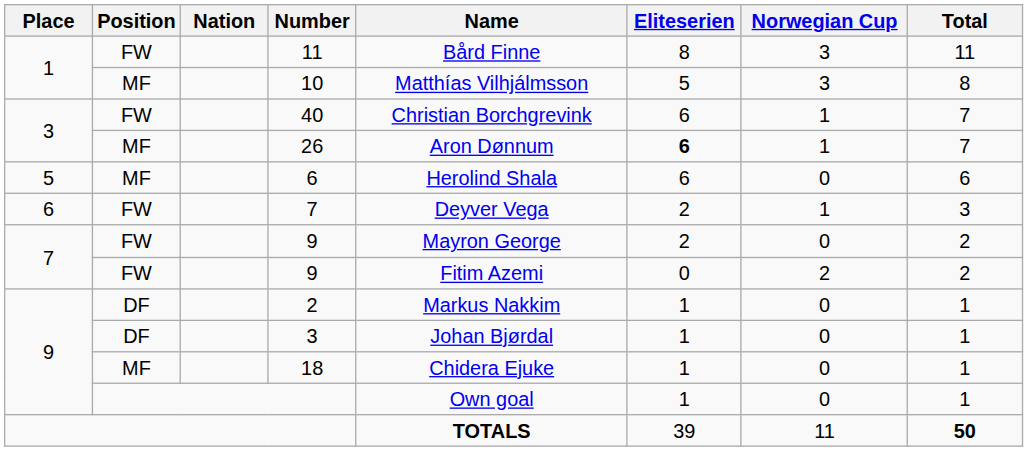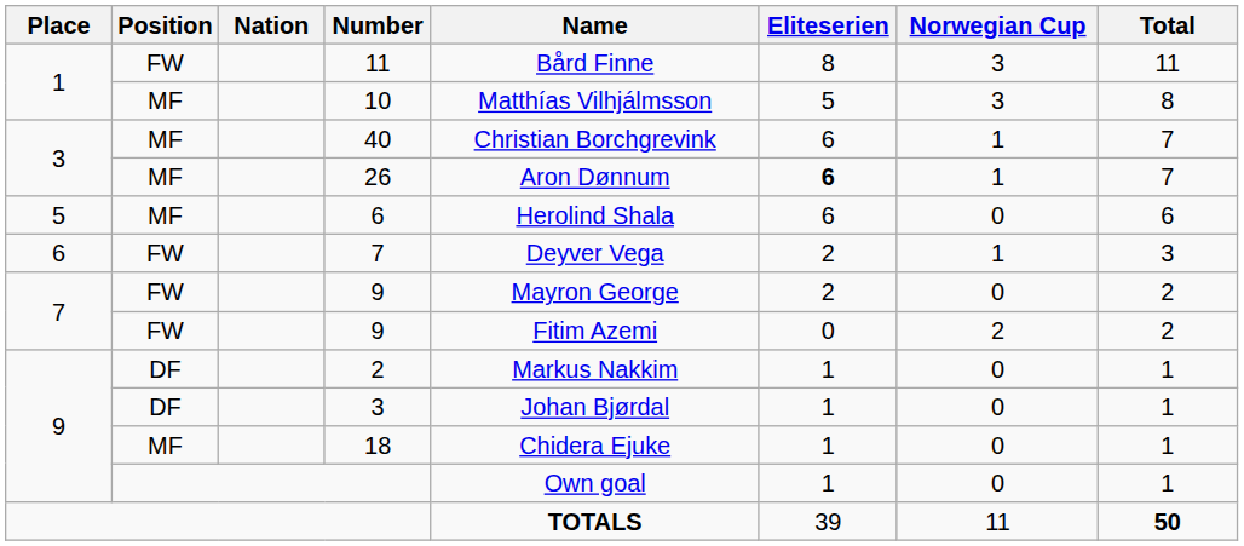 <table class="wikitable" style="font-size: 95%; text-align: center;">
 <tr>
 <th width=60>Place</th>
 <th width=60>Position</th>
 <th width=60>Nation</th>
 <th width=60>Number</th>
 <th width=200>Name</th>
 <th width=80><a href='#'>Eliteserien</a></th>
 <th width=120><a href='#'>Norwegian Cup</a></th>
 <th width=80><strong>Total</strong></th>
 </tr>
 <tr>
 <td rowspan="2">1</td>
 <td>FW</td>
 <td></td>
 <td>11</td>
 <td><a href='#'>Bård Finne</a></td>
 <td>8</td>
 <td>3</td>
 <td>11</td>
 </tr>
 <tr>
 <td>MF</td>
 <td></td>
 <td>10</td>
 <td><a href='#'>Matthías Vilhjálmsson</a></td>
 <td>5</td>
 <td>3</td>
 <td>8</td>
 </tr>
 <tr>
 <td rowspan="2">3</td>
-<td>FW</td>
+<td>MF</td>
 <td></td>
 <td>40</td>
 <td><a href='#'>Christian Borchgrevink</a></td>
 <td>6</td>
 <td>1</td>
 <td>7</td>
 </tr>
 <tr>
 <td>MF</td>
 <td></td>
 <td>26</td>
 <td><a href='#'>Aron Dønnum</a></td>
 <td><strong>6</strong></td>
 <td>1</td>
 <td>7</td>
 </tr>
 <tr>
 <td>5</td>
 <td>MF</td>
 <td></td>
 <td>6</td>
 <td><a href='#'>Herolind Shala</a></td>
 <td>6</td>
 <td>0</td>
 <td>6</td>
 </tr>
 <tr>
 <td>6</td>
 <td>FW</td>
 <td></td>
 <td>7</td>
 <td><a href='#'>Deyver Vega</a></td>
 <td>2</td>
 <td>1</td>
 <td>3</td>
 </tr>
 <tr>
 <td rowspan="2">7</td>
 <td>FW</td>
 <td></td>
 <td>9</td>
 <td><a href='#'>Mayron George</a></td>
 <td>2</td>
 <td>0</td>
 <td>2</td>
 </tr>
 <tr>
 <td>FW</td>
 <td></td>
 <td>9</td>
 <td><a href='#'>Fitim Azemi</a></td>
 <td>0</td>
 <td>2</td>
 <td>2</td>
 </tr>
 <tr>
 <td rowspan="4">9</td>
 <td>DF</td>
 <td></td>
 <td>2</td>
 <td><a href='#'>Markus Nakkim</a></td>
 <td>1</td>
 <td>0</td>
 <td>1</td>
 </tr>
 <tr>
 <td>DF</td>
 <td></td>
 <td>3</td>
 <td><a href='#'>Johan Bjørdal</a></td>
 <td>1</td>
 <td>0</td>
 <td>1</td>
 </tr>
 <tr>
 <td>MF</td>
 <td></td>
 <td>18</td>
 <td><a href='#'>Chidera Ejuke</a></td>
 <td>1</td>
 <td>0</td>
 <td>1</td>
 </tr>
 <tr>
 <td colspan="3"></td>
 <td><a href='#'>Own goal</a></td>
 <td>1</td>
 <td>0</td>
 <td>1</td>
 </tr>
 <tr>
 <td colspan="4"></td>
 <td><strong>TOTALS</strong></td>
 <td>39</td>
 <td>11</td>
 <td><strong>50</strong></td>
 </tr>
 </table>
